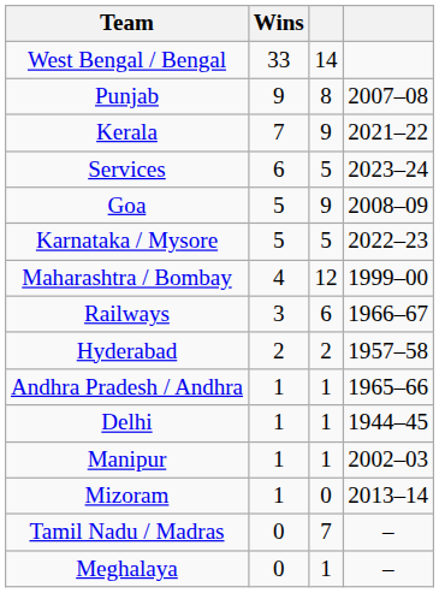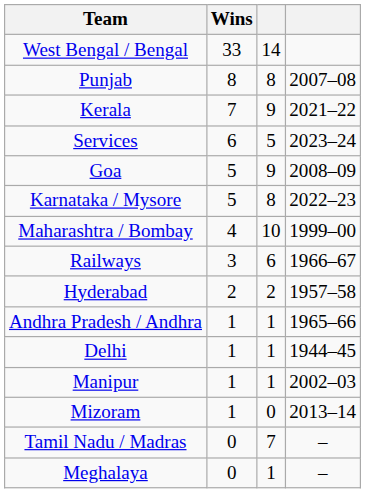 <table class="sortable wikitable" style="text-align:center;">
 <tr>
 <th>Team</th>
 <th>Wins</th>
 <th></th>
 <th></th>
 </tr>
 <tr>
 <td><a href='#'>West Bengal / Bengal</a></td>
 <td>33</td>
 <td>14</td>
 <td></td>
 </tr>
 <tr>
 <td><a href='#'>Punjab</a></td>
-<td>9</td>
+<td>8</td>
 <td>8</td>
 <td>2007–08</td>
 </tr>
 <tr>
 <td><a href='#'>Kerala</a></td>
 <td>7</td>
 <td>9</td>
 <td>2021–22</td>
 </tr>
 <tr>
 <td><a href='#'>Services</a></td>
 <td>6</td>
 <td>5</td>
 <td>2023–24</td>
 </tr>
 <tr>
 <td><a href='#'>Goa</a></td>
 <td>5</td>
 <td>9</td>
 <td>2008–09</td>
 </tr>
 <tr>
 <td><a href='#'>Karnataka / Mysore</a></td>
 <td>5</td>
-<td>5</td>
+<td>8</td>
 <td>2022–23</td>
 </tr>
 <tr>
 <td><a href='#'>Maharashtra / Bombay</a></td>
 <td>4</td>
-<td>12</td>
+<td>10</td>
 <td>1999–00</td>
 </tr>
 <tr>
 <td><a href='#'>Railways</a></td>
 <td>3</td>
 <td>6</td>
 <td>1966–67</td>
 </tr>
 <tr>
 <td><a href='#'>Hyderabad</a></td>
 <td>2</td>
 <td>2</td>
 <td>1957–58</td>
 </tr>
 <tr>
 <td><a href='#'>Andhra Pradesh / Andhra</a></td>
 <td>1</td>
 <td>1</td>
 <td>1965–66</td>
 </tr>
 <tr>
 <td><a href='#'>Delhi</a></td>
 <td>1</td>
 <td>1</td>
 <td>1944–45</td>
 </tr>
 <tr>
 <td><a href='#'>Manipur</a></td>
 <td>1</td>
 <td>1</td>
 <td>2002–03</td>
 </tr>
 <tr>
 <td><a href='#'>Mizoram</a></td>
 <td>1</td>
 <td>0</td>
 <td>2013–14</td>
 </tr>
 <tr>
 <td><a href='#'>Tamil Nadu / Madras</a></td>
 <td>0</td>
 <td>7</td>
 <td>–</td>
 </tr>
 <tr>
 <td><a href='#'>Meghalaya</a></td>
 <td>0</td>
 <td>1</td>
 <td>–</td>
 </tr>
 </table>
